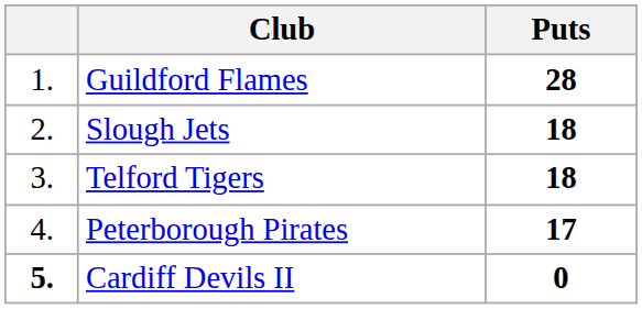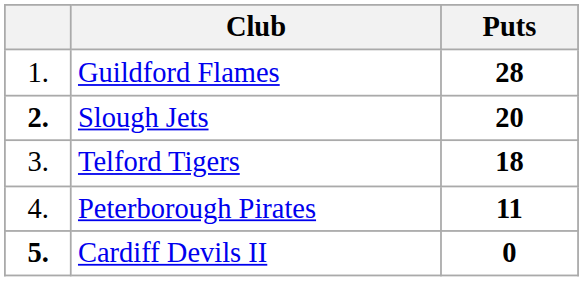 <table class="wikitable">
 <tr>
 <th width="30"></th>
 <th width="200">Club</th>
 <th width="70">Puts</th>
 </tr>
 <tr bgcolor="#FFFFFF" align="center">
 <td>1.</td>
 <td align="left"><a href='#'>Guildford Flames</a></td>
 <td><strong>28</strong></td>
 </tr>
 <tr bgcolor="#FFFFFF" align="center">
-<td>2.</td>
+<td><strong>2.</strong></td>
 <td align="left"><a href='#'>Slough Jets</a></td>
-<td><strong>18</strong></td>
+<td><strong>20</strong></td>
 </tr>
 <tr bgcolor="#FFFFFF" align="center">
 <td>3.</td>
 <td align="left"><a href='#'>Telford Tigers</a></td>
 <td><strong>18</strong></td>
 </tr>
 <tr bgcolor="#FFFFFF" align="center">
 <td>4.</td>
 <td align="left"><a href='#'>Peterborough Pirates</a></td>
-<td><strong>17</strong></td>
+<td><strong>11</strong></td>
 </tr>
 <tr bgcolor="#FFFFFF" align="center">
 <td><strong>5.</strong></td>
 <td align="left"><a href='#'>Cardiff Devils II</a></td>
 <td><strong>0</strong></td>
 </tr>
 </table>
